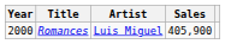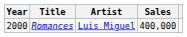 <table class="wikitable sortable" style="text-align:center;">
 <tr>
 <th>Year</th>
 <th>Title</th>
 <th>Artist</th>
 <th>Sales</th>
 <th></th>
 </tr>
 <tr>
 <td>2000</td>
 <td style="text-align: left;"><em><a href='#'>Romances</a></em></td>
 <td style="text-align: left;"><a href='#'>Luis Miguel</a></td>
-<td>405,900</td>
+<td>400,000</td>
 <td></td>
 </tr>
 </table>
